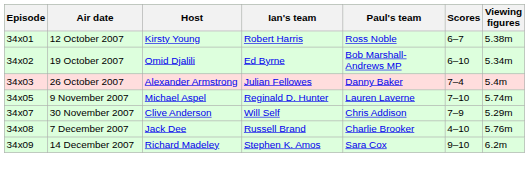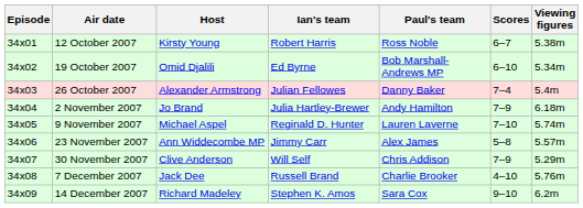 <table class="wikitable"  style="width:840px; background:#dfd;">
 <tr>
 <th style="width:5%;">Episode</th>
 <th style="width:21%;">Air date</th>
 <th style="width:22%;">Host</th>
 <th style="width:23%;">Ian's team</th>
 <th style="width:23%;">Paul's team</th>
 <th style="width:5%;">Scores</th>
 <th style="width:120%;">Viewing figures</th>
 </tr>
 <tr>
 <td>34x01</td>
 <td>12 October 2007</td>
 <td><a href='#'>Kirsty Young</a></td>
 <td><a href='#'>Robert Harris</a></td>
 <td><a href='#'>Ross Noble</a></td>
 <td>6–7</td>
 <td>5.38m</td>
 </tr>
 <tr>
 <td>34x02</td>
 <td>19 October 2007</td>
 <td><a href='#'>Omid Djalili</a></td>
 <td><a href='#'>Ed Byrne</a></td>
 <td><a href='#'>Bob Marshall-Andrews MP</a></td>
 <td>6–10</td>
 <td>5.34m</td>
 </tr>
 <tr style="background:#fdd;">
 <td>34x03</td>
 <td>26 October 2007</td>
 <td><a href='#'>Alexander Armstrong</a></td>
 <td><a href='#'>Julian Fellowes</a></td>
 <td><a href='#'>Danny Baker</a></td>
 <td>7–4</td>
 <td>5.4m</td>
 </tr>
 <tr>
+<td>34x04</td>
+<td>2 November 2007</td>
+<td><a href='#'>Jo Brand</a></td>
+<td><a href='#'>Julia Hartley-Brewer</a></td>
+<td><a href='#'>Andy Hamilton</a></td>
+<td>7–9</td>
+<td>6.18m</td>
+</tr>
+<tr>
 <td>34x05</td>
 <td>9 November 2007</td>
 <td><a href='#'>Michael Aspel</a></td>
 <td><a href='#'>Reginald D. Hunter</a></td>
 <td><a href='#'>Lauren Laverne</a></td>
 <td>7–10</td>
 <td>5.74m</td>
+</tr>
+<tr>
+<td>34x06</td>
+<td>23 November 2007</td>
+<td><a href='#'>Ann Widdecombe MP</a></td>
+<td><a href='#'>Jimmy Carr</a></td>
+<td><a href='#'>Alex James</a></td>
+<td>5–8</td>
+<td>5.57m</td>
 </tr>
 <tr>
 <td>34x07</td>
 <td>30 November 2007</td>
 <td><a href='#'>Clive Anderson</a></td>
 <td><a href='#'>Will Self</a></td>
 <td><a href='#'>Chris Addison</a></td>
 <td>7–9</td>
 <td>5.29m</td>
 </tr>
 <tr>
 <td>34x08</td>
 <td>7 December 2007</td>
 <td><a href='#'>Jack Dee</a></td>
 <td><a href='#'>Russell Brand</a></td>
 <td><a href='#'>Charlie Brooker</a></td>
 <td>4–10</td>
 <td>5.76m</td>
 </tr>
 <tr>
 <td>34x09</td>
 <td>14 December 2007</td>
 <td><a href='#'>Richard Madeley</a></td>
 <td><a href='#'>Stephen K. Amos</a></td>
 <td><a href='#'>Sara Cox</a></td>
 <td>9–10</td>
 <td>6.2m</td>
 </tr>
 </table>
